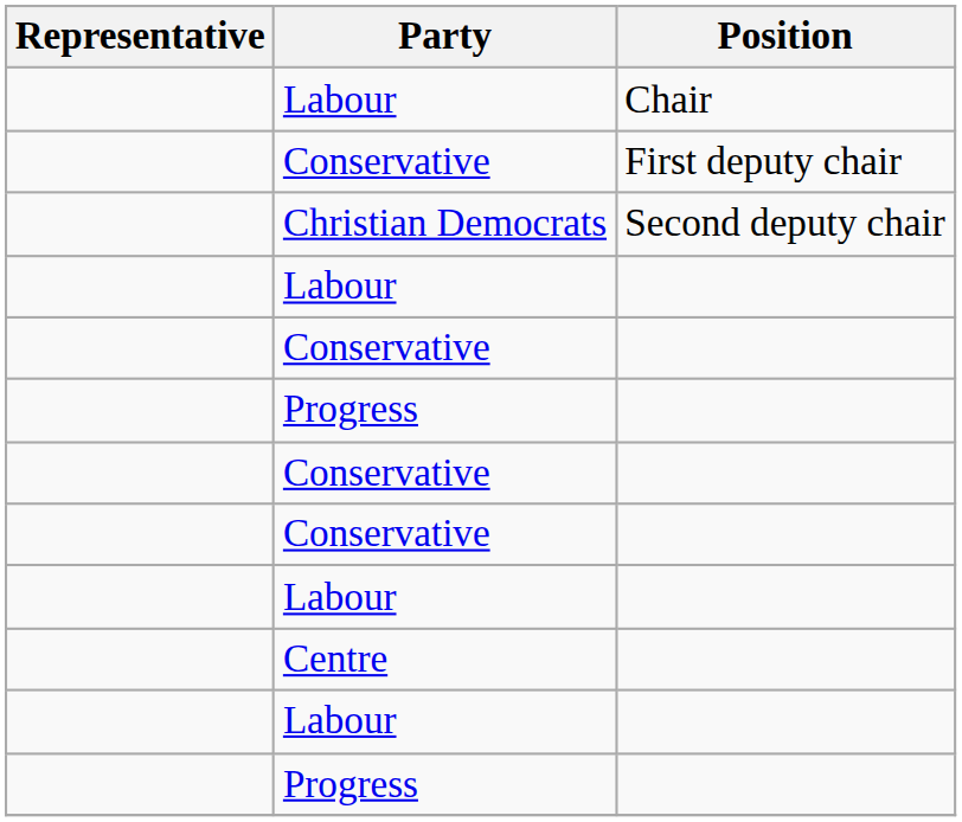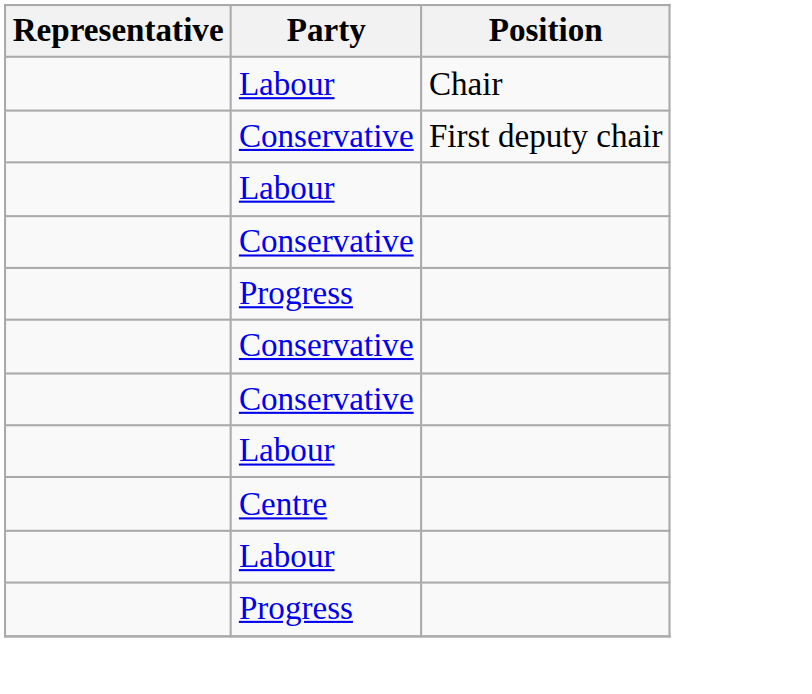 <table class="wikitable sortable">
 <tr>
 <th>Representative</th>
 <th>Party</th>
 <th>Position</th>
 </tr>
 <tr>
 <td></td>
 <td><a href='#'>Labour</a></td>
 <td>Chair</td>
 </tr>
 <tr>
 <td></td>
 <td><a href='#'>Conservative</a></td>
 <td>First deputy chair</td>
-</tr>
-<tr>
-<td></td>
-<td><a href='#'>Christian Democrats</a></td>
-<td>Second deputy chair</td>
 </tr>
 <tr>
 <td></td>
 <td><a href='#'>Labour</a></td>
 <td></td>
 </tr>
 <tr>
 <td></td>
 <td><a href='#'>Conservative</a></td>
 <td></td>
 </tr>
 <tr>
 <td></td>
 <td><a href='#'>Progress</a></td>
 <td></td>
 </tr>
 <tr>
 <td></td>
 <td><a href='#'>Conservative</a></td>
 <td></td>
 </tr>
 <tr>
 <td></td>
 <td><a href='#'>Conservative</a></td>
 <td></td>
 </tr>
 <tr>
 <td></td>
 <td><a href='#'>Labour</a></td>
 <td></td>
 </tr>
 <tr>
 <td></td>
 <td><a href='#'>Centre</a></td>
 <td></td>
 </tr>
 <tr>
 <td></td>
 <td><a href='#'>Labour</a></td>
 <td></td>
 </tr>
 <tr>
 <td></td>
 <td><a href='#'>Progress</a></td>
 <td></td>
 </tr>
 <tr>
 </tr>
 </table>
